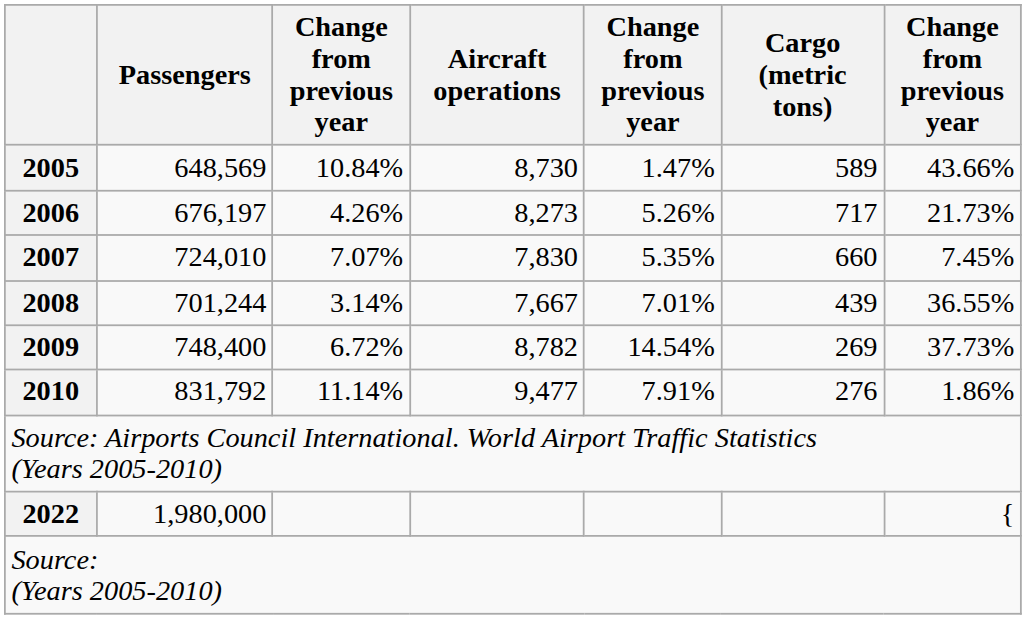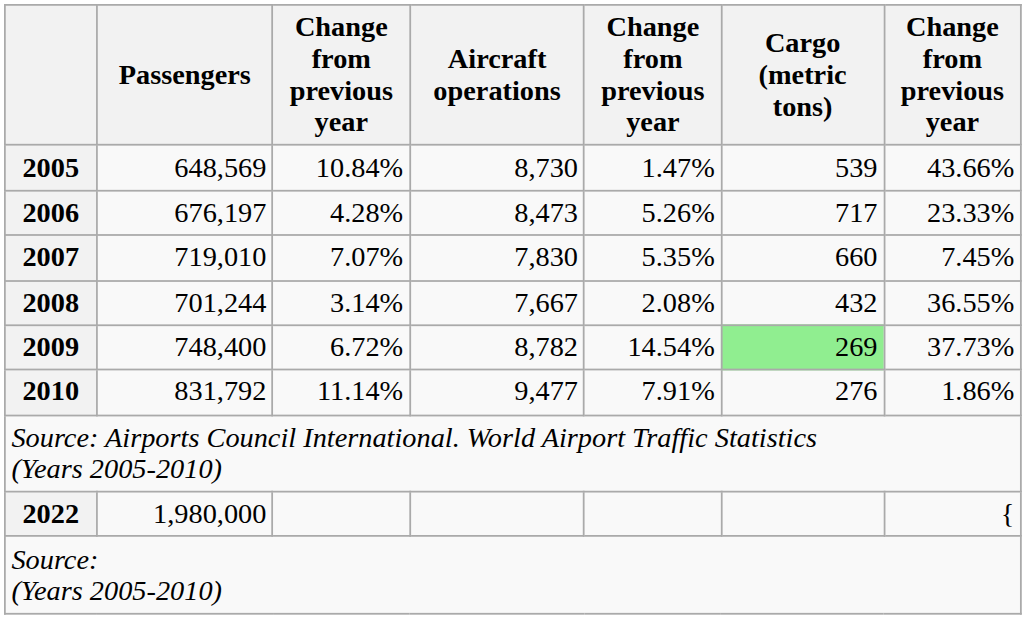 <table class="wikitable"  style="text-align:right; width:575px">
 <tr>
 <th style="width:50px"></th>
 <th style="width:100px">Passengers</th>
 <th style="width:75px">Change from previous year</th>
 <th style="width:100px">Aircraft operations</th>
 <th style="width:75px">Change from previous year</th>
 <th style="width:100px">Cargo<br>(metric tons)</th>
 <th style="width:75px">Change from previous year</th>
 </tr>
 <tr>
 <th>2005</th>
 <td>648,569</td>
 <td>10.84%</td>
 <td>8,730</td>
 <td> 1.47%</td>
-<td>589</td>
+<td>539</td>
 <td>43.66%</td>
 </tr>
 <tr>
 <th>2006</th>
 <td>676,197</td>
-<td> 4.26%</td>
-<td>8,273</td>
+<td> 4.28%</td>
+<td>8,473</td>
 <td> 5.26%</td>
 <td>717</td>
-<td>21.73%</td>
+<td>23.33%</td>
 </tr>
 <tr>
 <th>2007</th>
-<td>724,010</td>
+<td>719,010</td>
 <td> 7.07%</td>
 <td>7,830</td>
 <td> 5.35%</td>
 <td>660</td>
 <td> 7.45%</td>
 </tr>
 <tr>
 <th>2008</th>
 <td>701,244</td>
 <td> 3.14%</td>
 <td>7,667</td>
-<td> 7.01%</td>
-<td>439</td>
+<td> 2.08%</td>
+<td>432</td>
 <td>36.55%</td>
 </tr>
 <tr>
 <th>2009</th>
 <td>748,400</td>
 <td> 6.72%</td>
 <td>8,782</td>
 <td>14.54%</td>
-<td>269</td>
+<td style="background: lightgreen;">269</td>
 <td>37.73%</td>
 </tr>
 <tr>
 <th>2010</th>
 <td>831,792</td>
 <td>11.14%</td>
 <td>9,477</td>
 <td> 7.91%</td>
 <td>276</td>
 <td> 1.86%</td>
 </tr>
 <tr>
 <td colspan="7" style="text-align:left;"><em>Source: Airports Council International. World Airport Traffic Statistics<br>(Years 2005-2010)</em></td>
 </tr>
 <tr>
 <th>2022</th>
 <td>1,980,000</td>
 <td></td>
 <td></td>
 <td></td>
 <td></td>
 <td>{</td>
 </tr>
 <tr>
 <td colspan="7" style="text-align:left;"><em>Source: <br>(Years 2005-2010)</em></td>
 </tr>
 </table>
